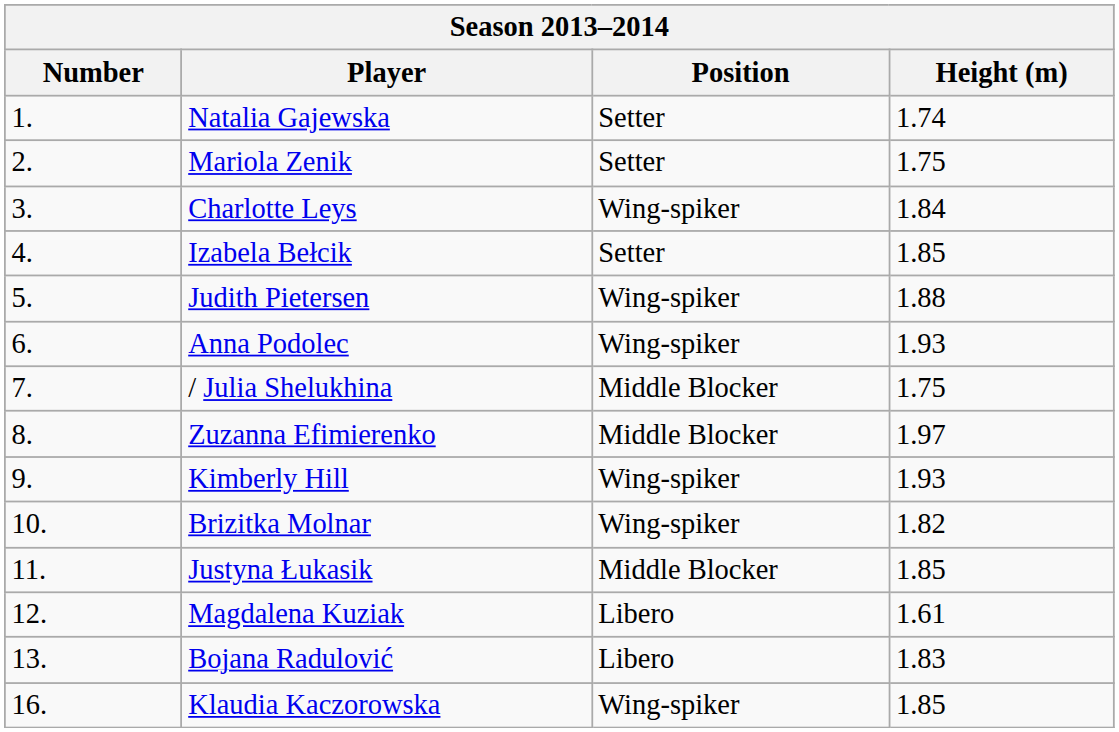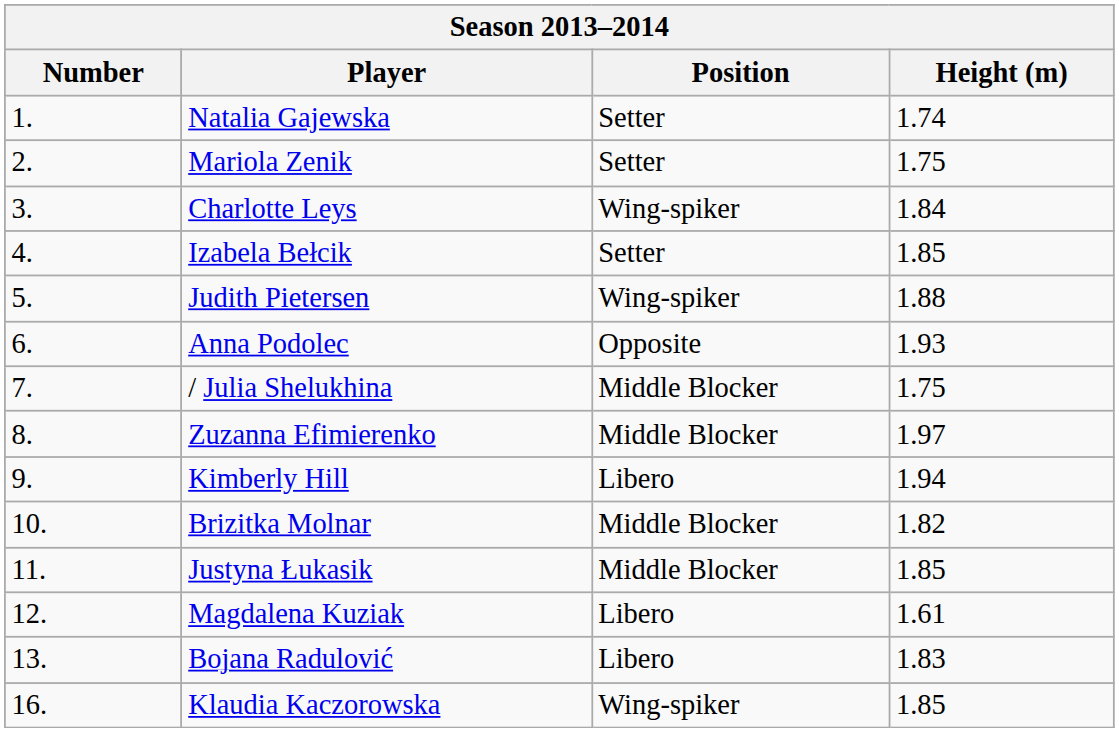 <table class="wikitable collapsible collapsed" style="font-size:100%; width:100%;">
 <tr>
 <th colspan=4><strong>Season 2013–2014</strong></th>
 </tr>
 <tr>
 <th>Number</th>
 <th>Player</th>
 <th>Position</th>
 <th>Height (m)</th>
 </tr>
 <tr>
 <td>1.</td>
 <td> <a href='#'>Natalia Gajewska</a></td>
 <td>Setter</td>
 <td>1.74</td>
 </tr>
 <tr>
 <td>2.</td>
 <td> <a href='#'>Mariola Zenik</a></td>
 <td>Setter</td>
 <td>1.75</td>
 </tr>
 <tr>
 <td>3.</td>
 <td> <a href='#'>Charlotte Leys</a></td>
 <td>Wing-spiker</td>
 <td>1.84</td>
 </tr>
 <tr>
 <td>4.</td>
 <td> <a href='#'>Izabela Bełcik</a></td>
 <td>Setter</td>
 <td>1.85</td>
 </tr>
 <tr>
 <td>5.</td>
 <td> <a href='#'>Judith Pietersen</a></td>
 <td>Wing-spiker</td>
 <td>1.88</td>
 </tr>
 <tr>
 <td>6.</td>
 <td> <a href='#'>Anna Podolec</a></td>
-<td>Wing-spiker</td>
+<td>Opposite</td>
 <td>1.93</td>
 </tr>
 <tr>
 <td>7.</td>
 <td>/ <a href='#'>Julia Shelukhina</a></td>
 <td>Middle Blocker</td>
 <td>1.75</td>
 </tr>
 <tr>
 <td>8.</td>
 <td> <a href='#'>Zuzanna Efimierenko</a></td>
 <td>Middle Blocker</td>
 <td>1.97</td>
 </tr>
 <tr>
 <td>9.</td>
 <td> <a href='#'>Kimberly Hill</a></td>
-<td>Wing-spiker</td>
-<td>1.93</td>
+<td>Libero</td>
+<td>1.94</td>
 </tr>
 <tr>
 <td>10.</td>
 <td> <a href='#'>Brizitka Molnar</a></td>
-<td>Wing-spiker</td>
+<td>Middle Blocker</td>
 <td>1.82</td>
 </tr>
 <tr>
 <td>11.</td>
 <td> <a href='#'>Justyna Łukasik</a></td>
 <td>Middle Blocker</td>
 <td>1.85</td>
 </tr>
 <tr>
 <td>12.</td>
 <td> <a href='#'>Magdalena Kuziak</a></td>
 <td>Libero</td>
 <td>1.61</td>
 </tr>
 <tr>
 <td>13.</td>
 <td> <a href='#'>Bojana Radulović</a></td>
 <td>Libero</td>
 <td>1.83</td>
 </tr>
 <tr>
 <td>16.</td>
 <td> <a href='#'>Klaudia Kaczorowska</a></td>
 <td>Wing-spiker</td>
 <td>1.85</td>
 </tr>
 </table>
